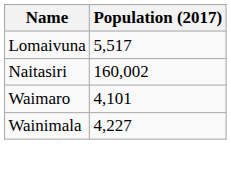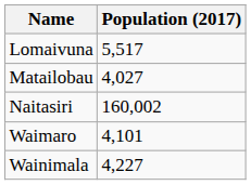 <table class="wikitable sortable">
 <tr>
 <th>Name</th>
 <th>Population (2017)</th>
 </tr>
 <tr>
 <td>Lomaivuna</td>
 <td>5,517</td>
+</tr>
+<tr>
+<td>Matailobau</td>
+<td>4,027</td>
 </tr>
 <tr>
 <td>Naitasiri</td>
 <td>160,002</td>
 </tr>
 <tr>
 <td>Waimaro</td>
 <td>4,101</td>
 </tr>
 <tr>
 <td>Wainimala</td>
 <td>4,227</td>
 </tr>
 </table>
